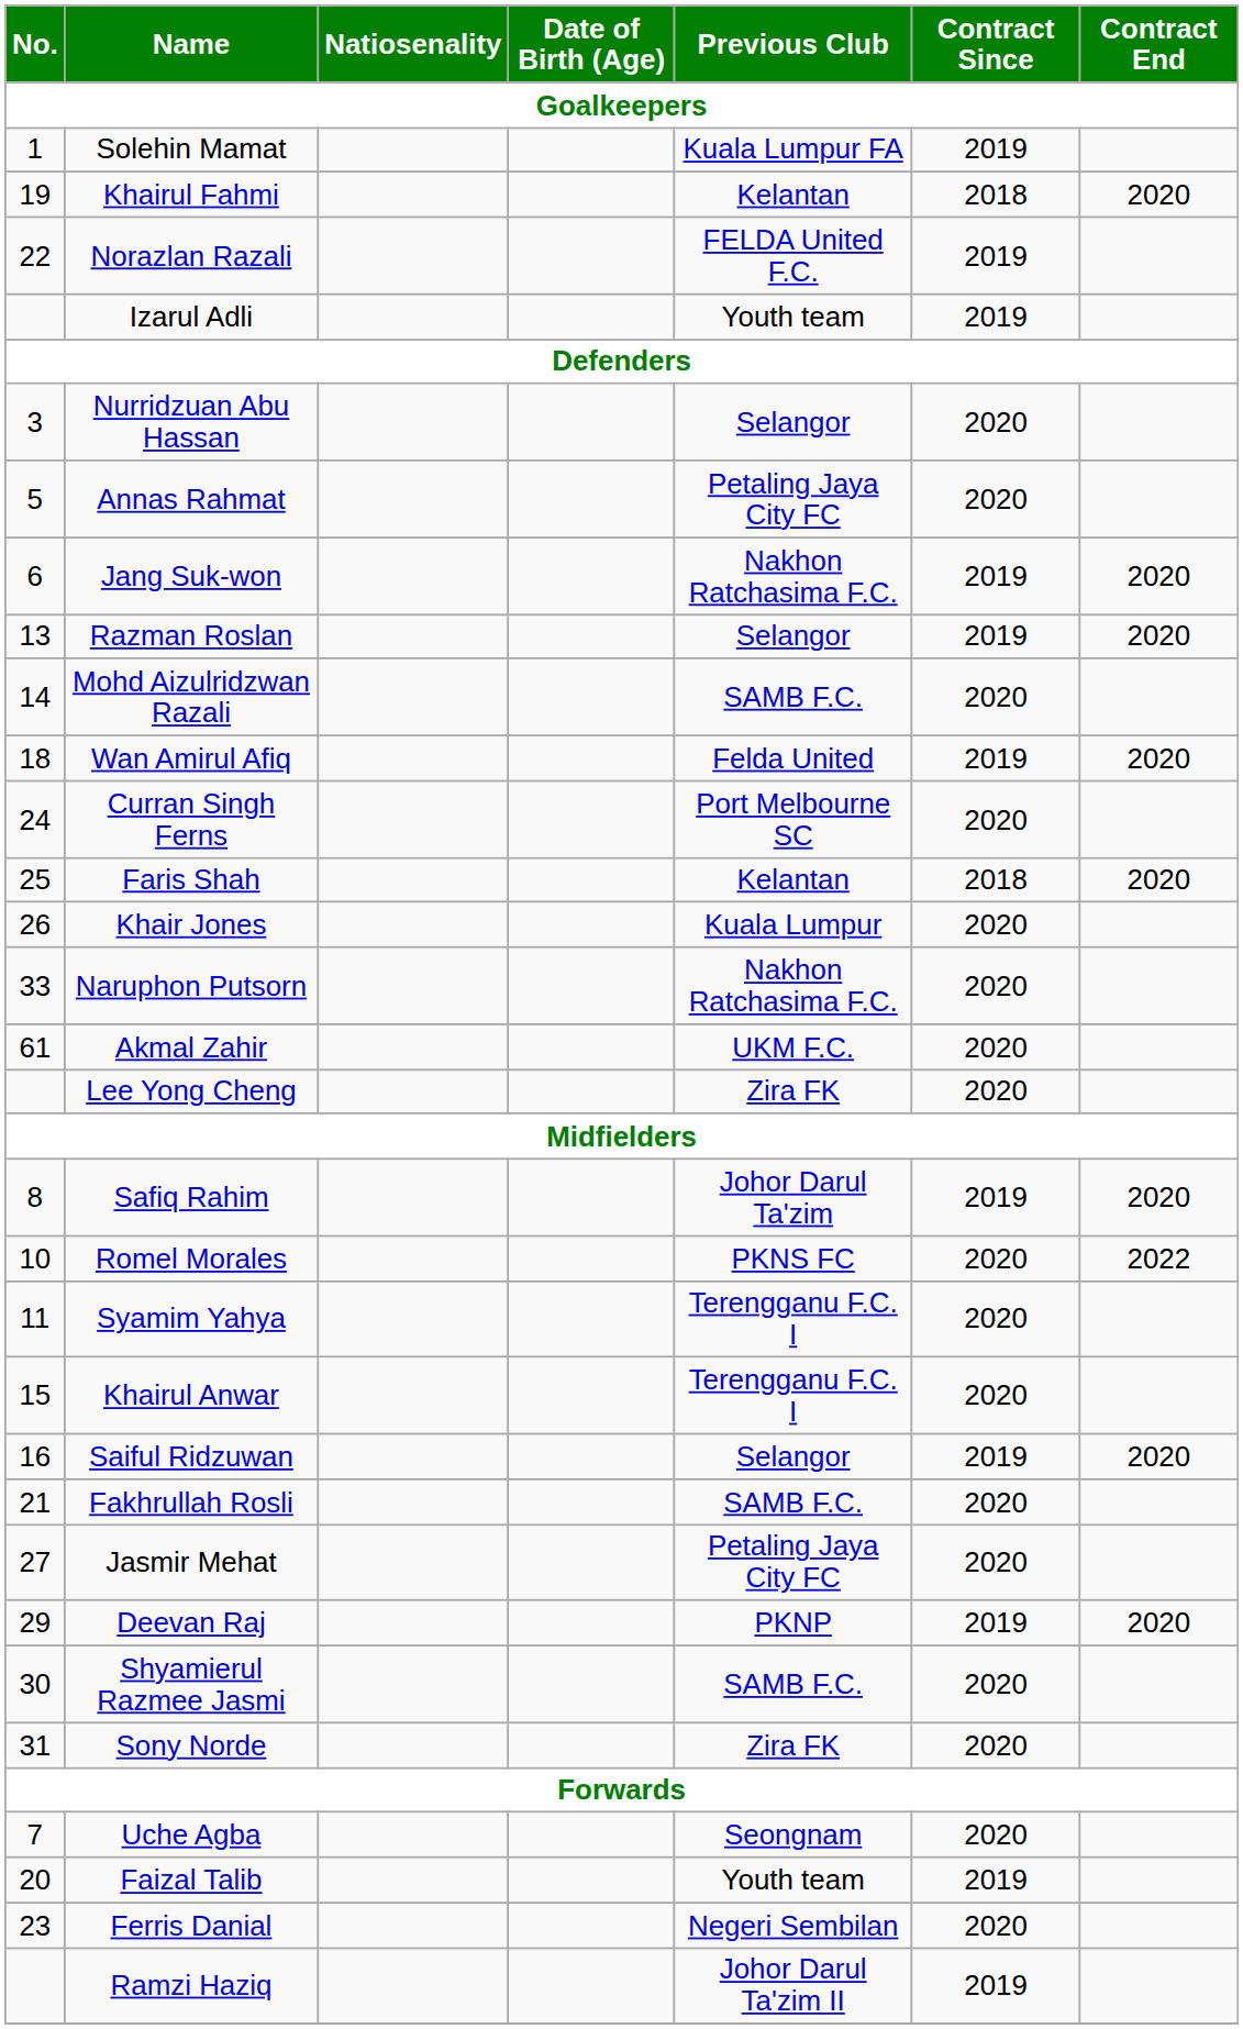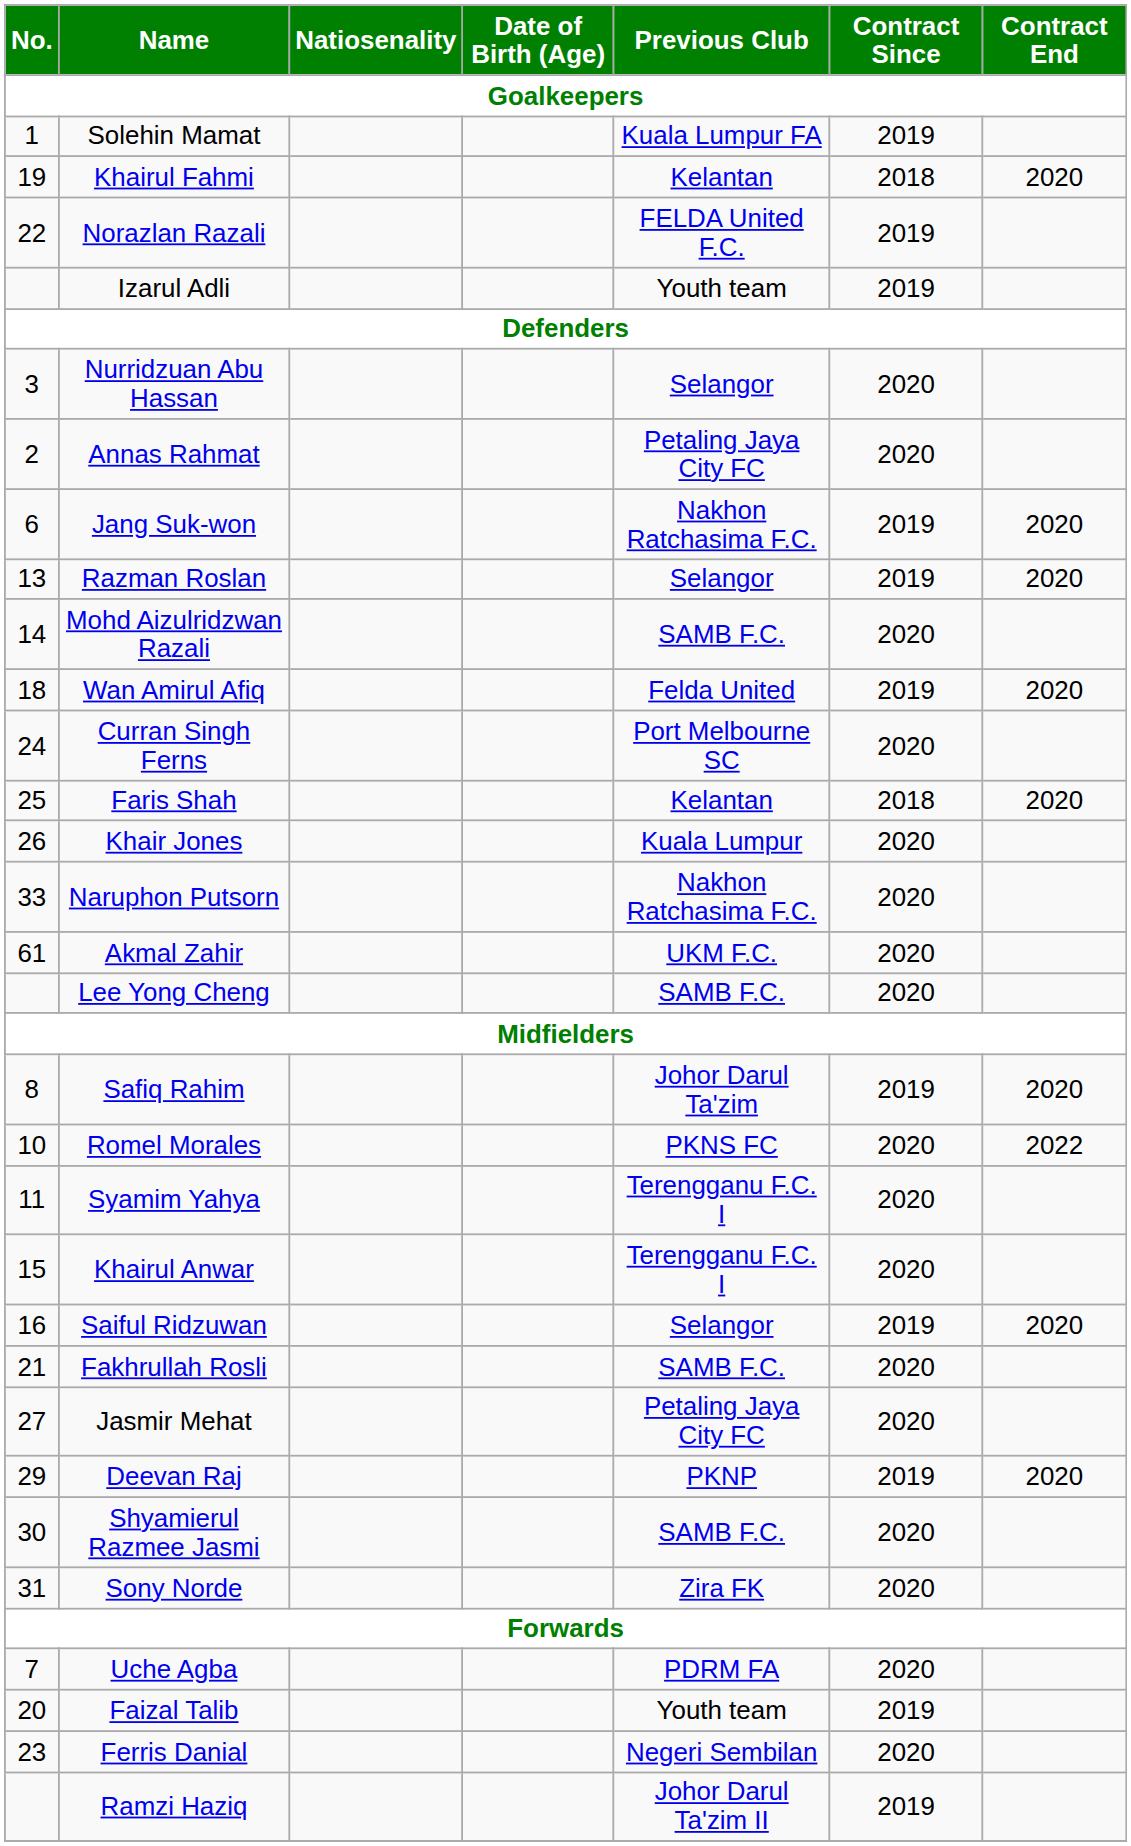 <table class="wikitable" style="text-align:center; font-size:90%; width:100%">
 <tr>
 <th style="background:green; color:white; text-align:center;">No.</th>
 <th style="background:green; color:white; text-align:center;">Name</th>
 <th style="background:green; color:white; text-align:center;">Natiosenality</th>
 <th style="background:green; color:white; text-align:center;">Date of Birth (Age)</th>
 <th style="background:green; color:white; text-align:center;">Previous Club</th>
 <th style="background:green; color:white; text-align:center;">Contract Since</th>
 <th style="background:green; color:white; text-align:center;">Contract End</th>
 </tr>
 <tr>
 <th colspan="8" style="background:white; color:green; text-align:center">Goalkeepers</th>
 </tr>
 <tr>
 <td>1</td>
 <td>Solehin Mamat</td>
 <td></td>
 <td></td>
 <td> <a href='#'>Kuala Lumpur FA</a></td>
 <td>2019</td>
 <td></td>
 </tr>
 <tr>
 <td>19</td>
 <td><a href='#'>Khairul Fahmi</a></td>
 <td></td>
 <td></td>
 <td> <a href='#'>Kelantan</a></td>
 <td>2018</td>
 <td>2020</td>
 </tr>
 <tr>
 <td>22</td>
 <td><a href='#'>Norazlan Razali</a></td>
 <td></td>
 <td></td>
 <td> <a href='#'>FELDA United F.C.</a></td>
 <td>2019</td>
 <td></td>
 </tr>
 <tr>
 <td></td>
 <td>Izarul Adli</td>
 <td></td>
 <td></td>
 <td>Youth team</td>
 <td>2019</td>
 <td></td>
 </tr>
 <tr>
 <th colspan="8" style="background:white; color:green; text-align:center">Defenders</th>
 </tr>
 <tr>
 <td>3</td>
 <td><a href='#'>Nurridzuan Abu Hassan</a></td>
 <td></td>
 <td></td>
 <td> <a href='#'>Selangor</a></td>
 <td>2020</td>
 <td></td>
 </tr>
 <tr>
-<td>5</td>
+<td>2</td>
 <td><a href='#'>Annas Rahmat</a></td>
 <td></td>
 <td></td>
 <td> <a href='#'>Petaling Jaya City FC</a></td>
 <td>2020</td>
 <td></td>
 </tr>
 <tr>
 <td>6</td>
 <td><a href='#'>Jang Suk-won</a></td>
 <td></td>
 <td></td>
 <td> <a href='#'>Nakhon Ratchasima F.C.</a></td>
 <td>2019</td>
 <td>2020</td>
 </tr>
 <tr>
 <td>13</td>
 <td><a href='#'>Razman Roslan</a></td>
 <td></td>
 <td></td>
 <td> <a href='#'>Selangor</a></td>
 <td>2019</td>
 <td>2020</td>
 </tr>
 <tr>
 <td>14</td>
 <td><a href='#'>Mohd Aizulridzwan Razali</a></td>
 <td></td>
 <td></td>
 <td> <a href='#'>SAMB F.C.</a></td>
 <td>2020</td>
 <td></td>
 </tr>
 <tr>
 <td>18</td>
 <td><a href='#'>Wan Amirul Afiq</a></td>
 <td></td>
 <td></td>
 <td> <a href='#'>Felda United</a></td>
 <td>2019</td>
 <td>2020</td>
 </tr>
 <tr>
 <td>24</td>
 <td><a href='#'>Curran Singh Ferns</a></td>
 <td></td>
 <td></td>
 <td> <a href='#'>Port Melbourne SC</a></td>
 <td>2020</td>
 <td></td>
 </tr>
 <tr>
 <td>25</td>
 <td><a href='#'>Faris Shah</a></td>
 <td></td>
 <td></td>
 <td> <a href='#'>Kelantan</a></td>
 <td>2018</td>
 <td>2020</td>
 </tr>
 <tr>
 <td>26</td>
 <td><a href='#'>Khair Jones</a></td>
 <td></td>
 <td></td>
 <td> <a href='#'>Kuala Lumpur</a></td>
 <td>2020</td>
 <td></td>
 </tr>
 <tr>
 <td>33</td>
 <td><a href='#'>Naruphon Putsorn</a></td>
 <td></td>
 <td></td>
 <td> <a href='#'>Nakhon Ratchasima F.C.</a></td>
 <td>2020</td>
 <td></td>
 </tr>
 <tr>
 <td>61</td>
 <td><a href='#'>Akmal Zahir</a></td>
 <td></td>
 <td></td>
 <td> <a href='#'>UKM F.C.</a></td>
 <td>2020</td>
 <td></td>
 </tr>
 <tr>
 <td></td>
 <td><a href='#'>Lee Yong Cheng</a></td>
 <td></td>
 <td></td>
-<td> <a href='#'>Zira FK</a></td>
+<td> <a href='#'>SAMB F.C.</a></td>
 <td>2020</td>
 <td></td>
 </tr>
 <tr>
 <th colspan="8" style="background:white; color:green; text-align:center">Midfielders</th>
 </tr>
 <tr>
 <td>8</td>
 <td><a href='#'>Safiq Rahim</a></td>
 <td></td>
 <td></td>
 <td> <a href='#'>Johor Darul Ta'zim</a></td>
 <td>2019</td>
 <td>2020</td>
 </tr>
 <tr>
 <td>10</td>
 <td><a href='#'>Romel Morales</a></td>
 <td></td>
 <td></td>
 <td> <a href='#'>PKNS FC</a></td>
 <td>2020</td>
 <td>2022</td>
 </tr>
 <tr>
 <td>11</td>
 <td><a href='#'>Syamim Yahya</a></td>
 <td></td>
 <td></td>
 <td> <a href='#'>Terengganu F.C. I</a></td>
 <td>2020</td>
 <td></td>
 </tr>
 <tr>
 <td>15</td>
 <td><a href='#'>Khairul Anwar</a></td>
 <td></td>
 <td></td>
 <td> <a href='#'>Terengganu F.C. I</a></td>
 <td>2020</td>
 <td></td>
 </tr>
 <tr>
 <td>16</td>
 <td><a href='#'>Saiful Ridzuwan</a></td>
 <td></td>
 <td></td>
 <td> <a href='#'>Selangor</a></td>
 <td>2019</td>
 <td>2020</td>
 </tr>
 <tr>
 <td>21</td>
 <td><a href='#'>Fakhrullah Rosli</a></td>
 <td></td>
 <td></td>
 <td> <a href='#'>SAMB F.C.</a></td>
 <td>2020</td>
 <td></td>
 </tr>
 <tr>
 <td>27</td>
 <td>Jasmir Mehat</td>
 <td></td>
 <td></td>
 <td> <a href='#'>Petaling Jaya City FC</a></td>
 <td>2020</td>
 <td></td>
 </tr>
 <tr>
 <td>29</td>
 <td><a href='#'>Deevan Raj</a></td>
 <td></td>
 <td></td>
 <td> <a href='#'>PKNP</a></td>
 <td>2019</td>
 <td>2020</td>
 </tr>
 <tr>
 <td>30</td>
 <td><a href='#'>Shyamierul Razmee Jasmi</a></td>
 <td></td>
 <td></td>
 <td> <a href='#'>SAMB F.C.</a></td>
 <td>2020</td>
 <td></td>
 </tr>
 <tr>
 <td>31</td>
 <td><a href='#'>Sony Norde</a></td>
 <td></td>
 <td></td>
 <td> <a href='#'>Zira FK</a></td>
 <td>2020</td>
 <td></td>
 </tr>
 <tr>
 <th colspan="8" style="background:white; color:green; text-align:center">Forwards</th>
 </tr>
 <tr>
 <td>7</td>
 <td><a href='#'>Uche Agba</a></td>
 <td></td>
 <td></td>
-<td> <a href='#'>Seongnam</a></td>
+<td> <a href='#'>PDRM FA</a></td>
 <td>2020</td>
 <td></td>
 </tr>
 <tr>
 <td>20</td>
 <td><a href='#'>Faizal Talib</a></td>
 <td></td>
 <td></td>
 <td>Youth team</td>
 <td>2019</td>
 <td></td>
 </tr>
 <tr>
 <td>23</td>
 <td><a href='#'>Ferris Danial</a></td>
 <td></td>
 <td></td>
 <td> <a href='#'>Negeri Sembilan</a></td>
 <td>2020</td>
 <td></td>
 </tr>
 <tr>
 <td></td>
 <td><a href='#'>Ramzi Haziq</a></td>
 <td></td>
 <td></td>
 <td> <a href='#'>Johor Darul Ta'zim II</a></td>
 <td>2019</td>
 <td></td>
 </tr>
 <tr>
 </tr>
 </table>
